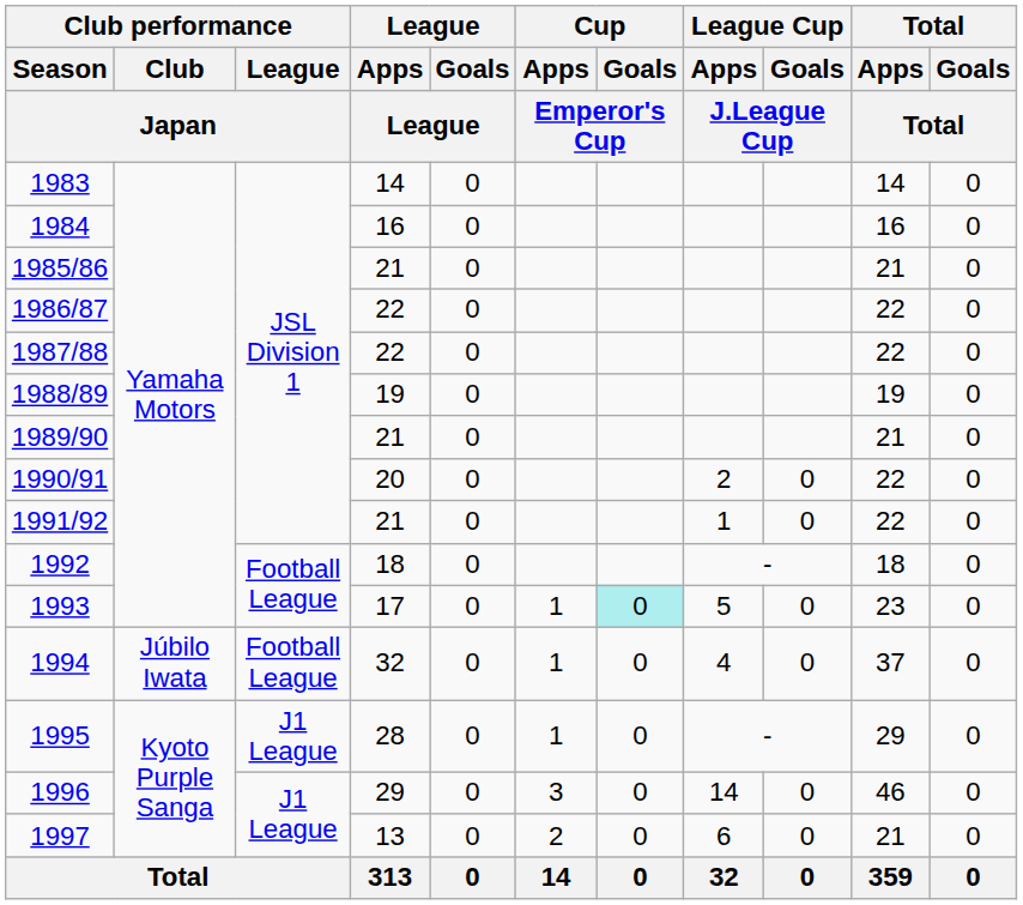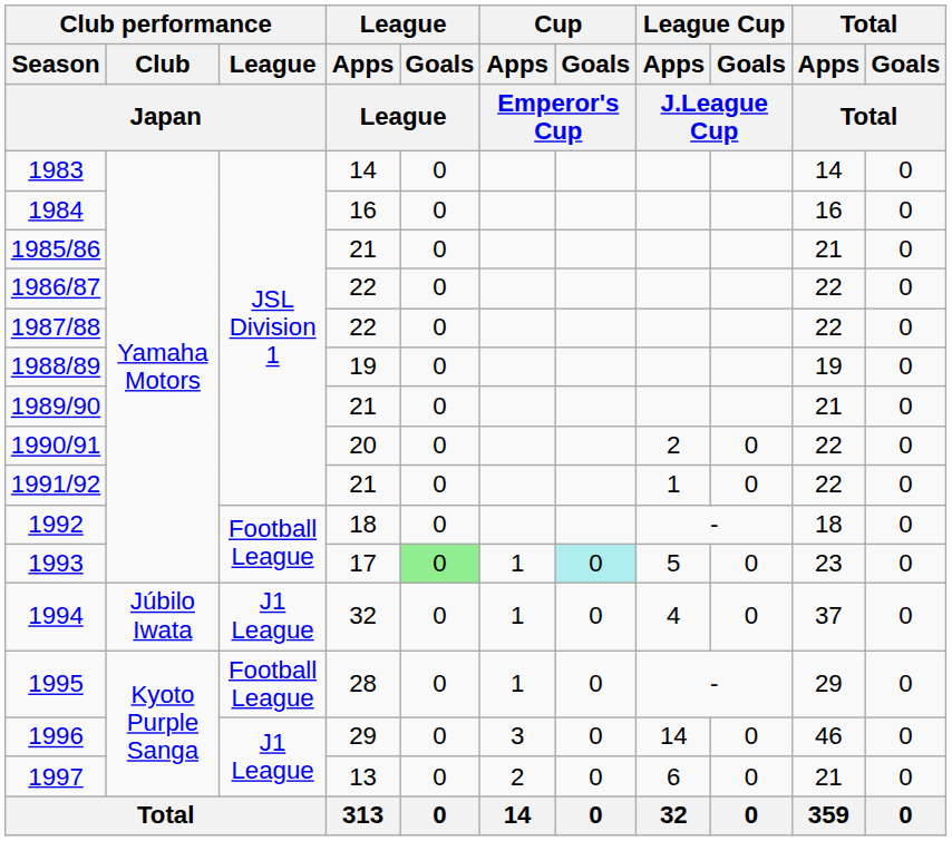 <table class="wikitable" style="text-align:center;">
 <tr>
 <th colspan=3>Club performance</th>
 <th colspan=2>League</th>
 <th colspan=2>Cup</th>
 <th colspan=2>League Cup</th>
 <th colspan=2>Total</th>
 </tr>
 <tr>
 <th>Season</th>
 <th>Club</th>
 <th>League</th>
 <th>Apps</th>
 <th>Goals</th>
 <th>Apps</th>
 <th>Goals</th>
 <th>Apps</th>
 <th>Goals</th>
 <th>Apps</th>
 <th>Goals</th>
 </tr>
 <tr>
 <th colspan=3>Japan</th>
 <th colspan=2>League</th>
 <th colspan=2><a href='#'>Emperor's Cup</a></th>
 <th colspan=2><a href='#'>J.League Cup</a></th>
 <th colspan=2>Total</th>
 </tr>
 <tr>
 <td><a href='#'>1983</a></td>
 <td rowspan=11><a href='#'>Yamaha Motors</a></td>
 <td rowspan=9><a href='#'>JSL Division 1</a></td>
 <td>14</td>
 <td>0</td>
 <td></td>
 <td></td>
 <td></td>
 <td></td>
 <td>14</td>
 <td>0</td>
 </tr>
 <tr>
 <td><a href='#'>1984</a></td>
 <td>16</td>
 <td>0</td>
 <td></td>
 <td></td>
 <td></td>
 <td></td>
 <td>16</td>
 <td>0</td>
 </tr>
 <tr>
 <td><a href='#'>1985/86</a></td>
 <td>21</td>
 <td>0</td>
 <td></td>
 <td></td>
 <td></td>
 <td></td>
 <td>21</td>
 <td>0</td>
 </tr>
 <tr>
 <td><a href='#'>1986/87</a></td>
 <td>22</td>
 <td>0</td>
 <td></td>
 <td></td>
 <td></td>
 <td></td>
 <td>22</td>
 <td>0</td>
 </tr>
 <tr>
 <td><a href='#'>1987/88</a></td>
 <td>22</td>
 <td>0</td>
 <td></td>
 <td></td>
 <td></td>
 <td></td>
 <td>22</td>
 <td>0</td>
 </tr>
 <tr>
 <td><a href='#'>1988/89</a></td>
 <td>19</td>
 <td>0</td>
 <td></td>
 <td></td>
 <td></td>
 <td></td>
 <td>19</td>
 <td>0</td>
 </tr>
 <tr>
 <td><a href='#'>1989/90</a></td>
 <td>21</td>
 <td>0</td>
 <td></td>
 <td></td>
 <td></td>
 <td></td>
 <td>21</td>
 <td>0</td>
 </tr>
 <tr>
 <td><a href='#'>1990/91</a></td>
 <td>20</td>
 <td>0</td>
 <td></td>
 <td></td>
 <td>2</td>
 <td>0</td>
 <td>22</td>
 <td>0</td>
 </tr>
 <tr>
 <td><a href='#'>1991/92</a></td>
 <td>21</td>
 <td>0</td>
 <td></td>
 <td></td>
 <td>1</td>
 <td>0</td>
 <td>22</td>
 <td>0</td>
 </tr>
 <tr>
 <td><a href='#'>1992</a></td>
 <td rowspan=2><a href='#'>Football League</a></td>
 <td>18</td>
 <td>0</td>
 <td></td>
 <td></td>
 <td colspan=2>-</td>
 <td>18</td>
 <td>0</td>
 </tr>
 <tr>
 <td><a href='#'>1993</a></td>
 <td>17</td>
-<td>0</td>
+<td style="background: lightgreen;">0</td>
 <td>1</td>
 <td style="background: paleturquoise;">0</td>
 <td>5</td>
 <td>0</td>
 <td>23</td>
 <td>0</td>
 </tr>
 <tr>
 <td><a href='#'>1994</a></td>
 <td><a href='#'>Júbilo Iwata</a></td>
-<td><a href='#'>Football League</a></td>
+<td><a href='#'>J1 League</a></td>
 <td>32</td>
 <td>0</td>
 <td>1</td>
 <td>0</td>
 <td>4</td>
 <td>0</td>
 <td>37</td>
 <td>0</td>
 </tr>
 <tr>
 <td><a href='#'>1995</a></td>
 <td rowspan=3><a href='#'>Kyoto Purple Sanga</a></td>
-<td><a href='#'>J1 League</a></td>
+<td><a href='#'>Football League</a></td>
 <td>28</td>
 <td>0</td>
 <td>1</td>
 <td>0</td>
 <td colspan=2>-</td>
 <td>29</td>
 <td>0</td>
 </tr>
 <tr>
 <td><a href='#'>1996</a></td>
 <td rowspan=2><a href='#'>J1 League</a></td>
 <td>29</td>
 <td>0</td>
 <td>3</td>
 <td>0</td>
 <td>14</td>
 <td>0</td>
 <td>46</td>
 <td>0</td>
 </tr>
 <tr>
 <td><a href='#'>1997</a></td>
 <td>13</td>
 <td>0</td>
 <td>2</td>
 <td>0</td>
 <td>6</td>
 <td>0</td>
 <td>21</td>
 <td>0</td>
 </tr>
 <tr>
 <th colspan=3>Total</th>
 <th>313</th>
 <th>0</th>
 <th>14</th>
 <th>0</th>
 <th>32</th>
 <th>0</th>
 <th>359</th>
 <th>0</th>
 </tr>
 </table>
